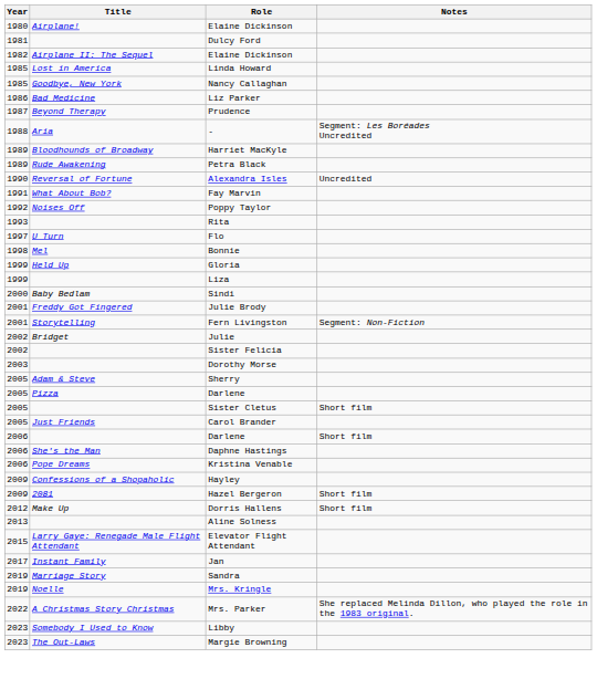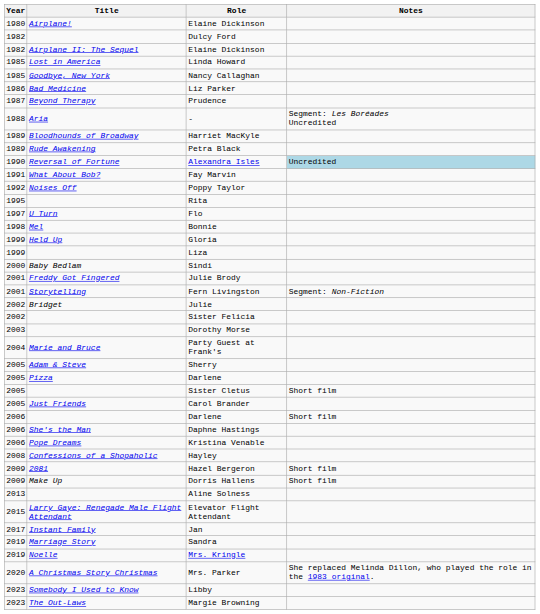 <table class="wikitable sortable">
 <tr>
 <th>Year</th>
 <th>Title</th>
 <th>Role</th>
 <th class="unsortable">Notes</th>
 </tr>
 <tr>
 <td>1980</td>
 <td><em><a href='#'>Airplane!</a></em></td>
 <td>Elaine Dickinson</td>
 <td></td>
 </tr>
 <tr>
-<td>1981</td>
+<td>1982</td>
 <td><em></em></td>
 <td>Dulcy Ford</td>
 <td></td>
 </tr>
 <tr>
 <td>1982</td>
 <td><em><a href='#'>Airplane II: The Sequel</a></em></td>
 <td>Elaine Dickinson</td>
 <td></td>
 </tr>
 <tr>
 <td>1985</td>
 <td><em><a href='#'>Lost in America</a></em></td>
 <td>Linda Howard</td>
 <td></td>
 </tr>
 <tr>
 <td>1985</td>
 <td><em><a href='#'>Goodbye, New York</a></em></td>
 <td>Nancy Callaghan</td>
 <td></td>
 </tr>
 <tr>
 <td>1986</td>
 <td><em><a href='#'>Bad Medicine</a></em></td>
 <td>Liz Parker</td>
 <td></td>
 </tr>
 <tr>
 <td>1987</td>
 <td><em><a href='#'>Beyond Therapy</a></em></td>
 <td>Prudence</td>
 <td></td>
 </tr>
 <tr>
 <td>1988</td>
 <td><em><a href='#'>Aria</a></em></td>
 <td>-</td>
 <td>Segment: <em>Les Boréades</em><br>Uncredited</td>
 </tr>
 <tr>
 <td>1989</td>
 <td><em><a href='#'>Bloodhounds of Broadway</a></em></td>
 <td>Harriet MacKyle</td>
 <td></td>
 </tr>
 <tr>
 <td>1989</td>
 <td><em><a href='#'>Rude Awakening</a></em></td>
 <td>Petra Black</td>
 <td></td>
 </tr>
 <tr>
 <td>1990</td>
 <td><em><a href='#'>Reversal of Fortune</a></em></td>
 <td><a href='#'>Alexandra Isles</a></td>
-<td>Uncredited</td>
+<td style="background: lightblue;">Uncredited</td>
 </tr>
 <tr>
 <td>1991</td>
 <td><em><a href='#'>What About Bob?</a></em></td>
 <td>Fay Marvin</td>
 <td></td>
 </tr>
 <tr>
 <td>1992</td>
 <td><em><a href='#'>Noises Off</a></em></td>
 <td>Poppy Taylor</td>
 <td></td>
 </tr>
 <tr>
-<td>1993</td>
+<td>1995</td>
 <td><em></em></td>
 <td>Rita</td>
 <td></td>
 </tr>
 <tr>
 <td>1997</td>
 <td><em><a href='#'>U Turn</a></em></td>
 <td>Flo</td>
 <td></td>
 </tr>
 <tr>
 <td>1998</td>
 <td><em><a href='#'>Mel</a></em></td>
 <td>Bonnie</td>
 <td></td>
 </tr>
 <tr>
 <td>1999</td>
 <td><em><a href='#'>Held Up</a></em></td>
 <td>Gloria</td>
 <td></td>
 </tr>
 <tr>
 <td>1999</td>
 <td><em></em></td>
 <td>Liza</td>
 <td></td>
 </tr>
 <tr>
 <td>2000</td>
 <td><em>Baby Bedlam</em></td>
 <td>Sindi</td>
 <td></td>
 </tr>
 <tr>
 <td>2001</td>
 <td><em><a href='#'>Freddy Got Fingered</a></em></td>
 <td>Julie Brody</td>
 <td></td>
 </tr>
 <tr>
 <td>2001</td>
 <td><em><a href='#'>Storytelling</a></em></td>
 <td>Fern Livingston</td>
 <td>Segment: <em>Non-Fiction</em></td>
 </tr>
 <tr>
 <td>2002</td>
 <td><em>Bridget</em></td>
 <td>Julie</td>
 <td></td>
 </tr>
 <tr>
 <td>2002</td>
 <td><em></em></td>
 <td>Sister Felicia</td>
 <td></td>
 </tr>
 <tr>
 <td>2003</td>
 <td><em></em></td>
 <td>Dorothy Morse</td>
 <td></td>
 </tr>
 <tr>
+<td>2004</td>
+<td><em><a href='#'>Marie and Bruce</a></em></td>
+<td>Party Guest at Frank's</td>
+<td></td>
+</tr>
+<tr>
 <td>2005</td>
 <td><em><a href='#'>Adam & Steve</a></em></td>
 <td>Sherry</td>
 <td></td>
 </tr>
 <tr>
 <td>2005</td>
 <td><em><a href='#'>Pizza</a></em></td>
 <td>Darlene</td>
 <td></td>
 </tr>
 <tr>
 <td>2005</td>
 <td><em></em></td>
 <td>Sister Cletus</td>
 <td>Short film</td>
 </tr>
 <tr>
 <td>2005</td>
 <td><em><a href='#'>Just Friends</a></em></td>
 <td>Carol Brander</td>
 <td></td>
 </tr>
 <tr>
 <td>2006</td>
 <td><em></em></td>
 <td>Darlene</td>
 <td>Short film</td>
 </tr>
 <tr>
 <td>2006</td>
 <td><em><a href='#'>She's the Man</a></em></td>
 <td>Daphne Hastings</td>
 <td></td>
 </tr>
 <tr>
 <td>2006</td>
 <td><em><a href='#'>Pope Dreams</a></em></td>
 <td>Kristina Venable</td>
 <td></td>
 </tr>
 <tr>
-<td>2009</td>
+<td>2008</td>
 <td><em><a href='#'>Confessions of a Shopaholic</a></em></td>
 <td>Hayley</td>
 <td></td>
 </tr>
 <tr>
 <td>2009</td>
 <td><em><a href='#'>2081</a></em></td>
 <td>Hazel Bergeron</td>
 <td>Short film</td>
 </tr>
 <tr>
-<td>2012</td>
+<td>2009</td>
 <td><em>Make Up</em></td>
 <td>Dorris Hallens</td>
 <td>Short film</td>
 </tr>
 <tr>
 <td>2013</td>
 <td><em></em></td>
 <td>Aline Solness</td>
 <td></td>
 </tr>
 <tr>
 <td>2015</td>
 <td><em><a href='#'>Larry Gaye: Renegade Male Flight Attendant</a></em></td>
 <td>Elevator Flight Attendant</td>
 <td></td>
 </tr>
 <tr>
 <td>2017</td>
 <td><em><a href='#'>Instant Family</a></em></td>
 <td>Jan</td>
 <td></td>
 </tr>
 <tr>
 <td>2019</td>
 <td><em><a href='#'>Marriage Story</a></em></td>
 <td>Sandra</td>
 <td></td>
 </tr>
 <tr>
 <td>2019</td>
 <td><em><a href='#'>Noelle</a></em></td>
 <td><a href='#'>Mrs. Kringle</a></td>
 <td></td>
 </tr>
 <tr>
-<td>2022</td>
+<td>2020</td>
 <td><em><a href='#'>A Christmas Story Christmas</a></em></td>
 <td>Mrs. Parker</td>
 <td>She replaced Melinda Dillon, who played the role in the <a href='#'>1983 original</a>.</td>
 </tr>
 <tr>
 <td>2023</td>
 <td><em><a href='#'>Somebody I Used to Know</a></em></td>
 <td>Libby</td>
 <td></td>
 </tr>
 <tr>
 <td>2023</td>
 <td><em><a href='#'>The Out-Laws</a></em></td>
 <td>Margie Browning</td>
 <td></td>
 </tr>
 </table>
